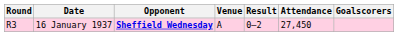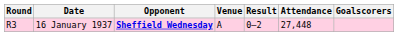 <table class="wikitable">
 <tr>
 <th>Round</th>
 <th>Date</th>
 <th>Opponent</th>
 <th>Venue</th>
 <th>Result</th>
 <th>Attendance</th>
 <th>Goalscorers</th>
 </tr>
 <tr style="background:#ffd0e3;">
 <td>R3</td>
 <td>16 January 1937</td>
 <td><strong><a href='#'>Sheffield Wednesday</a></strong></td>
 <td>A</td>
 <td>0–2</td>
-<td>27,450</td>
+<td>27,448</td>
 <td></td>
 </tr>
 </table>
